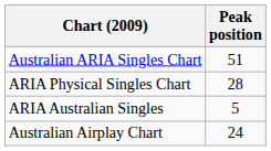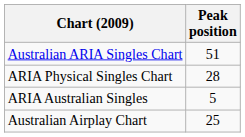 <table class="wikitable">
 <tr>
 <th>Chart (2009)</th>
 <th>Peak <br>position</th>
 </tr>
 <tr>
 <td><a href='#'>Australian ARIA Singles Chart</a></td>
 <td align="center">51</td>
 </tr>
 <tr>
 <td>ARIA Physical Singles Chart</td>
 <td align="center">28</td>
 </tr>
 <tr>
 <td>ARIA Australian Singles</td>
 <td align="center">5</td>
 </tr>
 <tr>
 <td>Australian Airplay Chart</td>
-<td align="center">24</td>
+<td align="center">25</td>
 </tr>
 </table>
